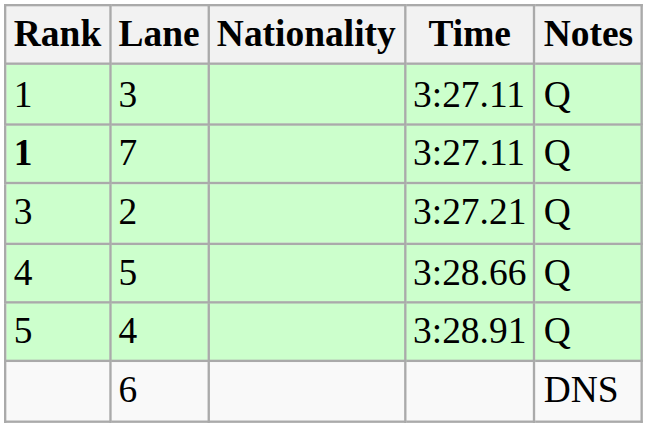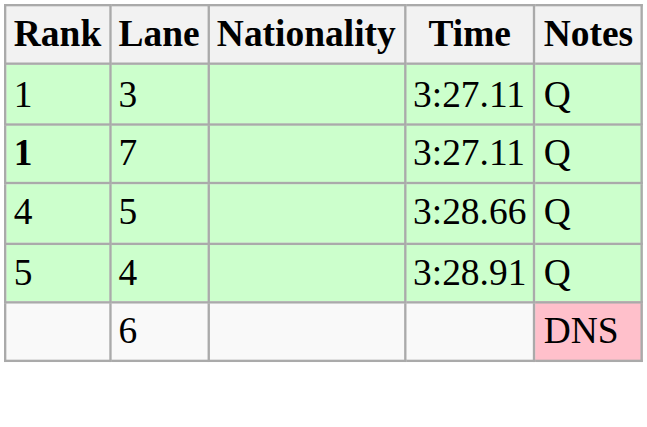 <table class="wikitable">
 <tr>
 <th>Rank</th>
 <th>Lane</th>
 <th>Nationality</th>
 <th>Time</th>
 <th>Notes</th>
 </tr>
 <tr bgcolor=ccffcc>
 <td>1</td>
 <td>3</td>
 <td></td>
 <td>3:27.11</td>
 <td>Q</td>
 </tr>
 <tr bgcolor=ccffcc>
 <td><strong>1</strong></td>
 <td>7</td>
 <td></td>
 <td>3:27.11</td>
 <td>Q</td>
 </tr>
 <tr bgcolor=ccffcc>
-<td>3</td>
-<td>2</td>
-<td></td>
-<td>3:27.21</td>
-<td>Q</td>
-</tr>
-<tr bgcolor=ccffcc>
 <td>4</td>
 <td>5</td>
 <td></td>
 <td>3:28.66</td>
 <td>Q</td>
 </tr>
 <tr bgcolor=ccffcc>
 <td>5</td>
 <td>4</td>
 <td></td>
 <td>3:28.91</td>
 <td>Q</td>
 </tr>
 <tr>
 <td></td>
 <td>6</td>
 <td></td>
 <td></td>
-<td>DNS</td>
+<td style="background: pink;">DNS</td>
 </tr>
 </table>
